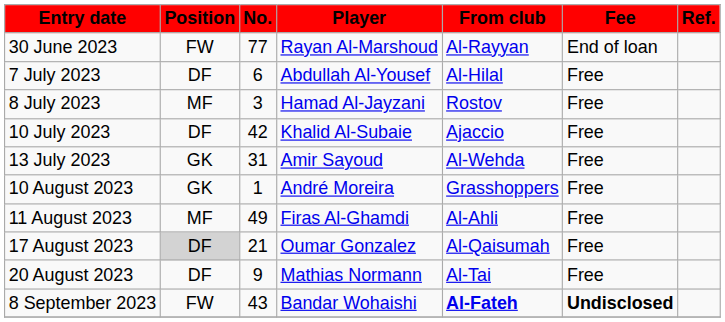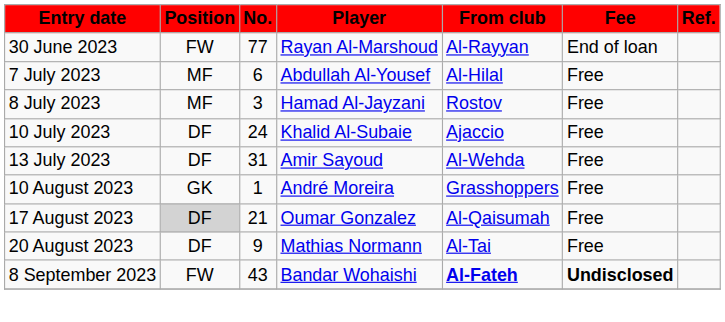 <table class="wikitable sortable">
 <tr>
 <th style="background:red; color:black;"><strong>Entry date</strong></th>
 <th style="background:red; color:black;"><strong>Position</strong></th>
 <th style="background:red; color:black;"><strong>No.</strong></th>
 <th style="background:red; color:black;"><strong>Player</strong></th>
 <th style="background:red; color:black;"><strong>From club</strong></th>
 <th style="background:red; color:black;"><strong>Fee</strong></th>
 <th style="background:red; color:black;"><strong>Ref.</strong></th>
 </tr>
 <tr>
 <td>30 June 2023</td>
 <td style="text-align:center;">FW</td>
 <td style="text-align:center;">77</td>
 <td style="text-align:left;"> <a href='#'>Rayan Al-Marshoud</a></td>
 <td style="text-align:left;"> <a href='#'>Al-Rayyan</a></td>
 <td>End of loan</td>
 <td></td>
 </tr>
 <tr>
 <td>7 July 2023</td>
-<td style="text-align:center;">DF</td>
+<td style="text-align:center;">MF</td>
 <td style="text-align:center;">6</td>
 <td style="text-align:left;"> <a href='#'>Abdullah Al-Yousef</a></td>
 <td style="text-align:left;"> <a href='#'>Al-Hilal</a></td>
 <td>Free</td>
 <td></td>
 </tr>
 <tr>
 <td>8 July 2023</td>
 <td style="text-align:center;">MF</td>
 <td style="text-align:center;">3</td>
 <td style="text-align:left;"> <a href='#'>Hamad Al-Jayzani</a></td>
 <td style="text-align:left;"> <a href='#'>Rostov</a></td>
 <td>Free</td>
 <td></td>
 </tr>
 <tr>
 <td>10 July 2023</td>
 <td style="text-align:center;">DF</td>
-<td style="text-align:center;">42</td>
+<td style="text-align:center;">24</td>
 <td style="text-align:left;"> <a href='#'>Khalid Al-Subaie</a></td>
 <td style="text-align:left;"> <a href='#'>Ajaccio</a></td>
 <td>Free</td>
 <td></td>
 </tr>
 <tr>
 <td>13 July 2023</td>
-<td style="text-align:center;">GK</td>
+<td style="text-align:center;">DF</td>
 <td style="text-align:center;">31</td>
 <td style="text-align:left;"> <a href='#'>Amir Sayoud</a></td>
 <td style="text-align:left;"> <a href='#'>Al-Wehda</a></td>
 <td>Free</td>
 <td></td>
 </tr>
 <tr>
 <td>10 August 2023</td>
 <td style="text-align:center;">GK</td>
 <td style="text-align:center;">1</td>
 <td style="text-align:left;"> <a href='#'>André Moreira</a></td>
 <td style="text-align:left;"> <a href='#'>Grasshoppers</a></td>
-<td>Free</td>
-<td></td>
-</tr>
-<tr>
-<td>11 August 2023</td>
-<td style="text-align:center;">MF</td>
-<td style="text-align:center;">49</td>
-<td style="text-align:left;"> <a href='#'>Firas Al-Ghamdi</a></td>
-<td style="text-align:left;"> <a href='#'>Al-Ahli</a></td>
 <td>Free</td>
 <td></td>
 </tr>
 <tr>
 <td>17 August 2023</td>
 <td style="background: lightgrey; text-align:center;">DF</td>
 <td style="text-align:center;">21</td>
 <td style="text-align:left;"> <a href='#'>Oumar Gonzalez</a></td>
 <td style="text-align:left;"> <a href='#'>Al-Qaisumah</a></td>
 <td>Free</td>
 <td></td>
 </tr>
 <tr>
 <td>20 August 2023</td>
 <td style="text-align:center;">DF</td>
 <td style="text-align:center;">9</td>
 <td style="text-align:left;"> <a href='#'>Mathias Normann</a></td>
 <td style="text-align:left;"> <a href='#'>Al-Tai</a></td>
 <td>Free</td>
 <td></td>
 </tr>
 <tr>
 <td>8 September 2023</td>
 <td style="text-align:center;">FW</td>
 <td style="text-align:center;">43</td>
 <td style="text-align:left;"> <a href='#'>Bandar Wohaishi</a></td>
 <td style="text-align:left;"><strong> <a href='#'>Al-Fateh</a></strong></td>
 <td><strong>Undisclosed</strong></td>
 <td></td>
 </tr>
 <tr>
 </tr>
 </table>
